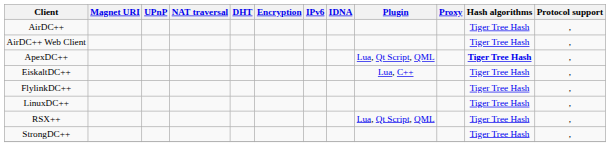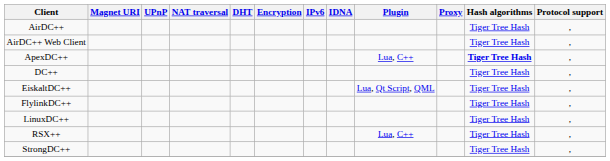 <table style="font-size: 85%; text-align: center;" class="wikitable sortable">
 <tr>
 <th>Client</th>
 <th><a href='#'>Magnet URI</a></th>
 <th><a href='#'>UPnP</a></th>
 <th><a href='#'>NAT traversal</a></th>
 <th><a href='#'>DHT</a></th>
 <th><a href='#'>Encryption</a></th>
 <th><a href='#'>IPv6</a></th>
 <th><a href='#'>IDNA</a></th>
 <th><a href='#'>Plugin</a></th>
 <th><a href='#'>Proxy</a></th>
 <th>Hash algorithms</th>
 <th>Protocol support</th>
 </tr>
 <tr>
 <td>AirDC++</td>
 <td></td>
 <td></td>
 <td></td>
 <td></td>
 <td></td>
 <td></td>
 <td></td>
 <td></td>
 <td></td>
 <td><a href='#'>Tiger Tree Hash</a></td>
 <td>, </td>
 </tr>
 <tr>
 <td>AirDC++ Web Client</td>
 <td></td>
 <td></td>
 <td></td>
 <td></td>
 <td></td>
 <td></td>
 <td></td>
 <td></td>
 <td></td>
 <td><a href='#'>Tiger Tree Hash</a></td>
 <td>, </td>
 </tr>
 <tr>
 <td>ApexDC++</td>
 <td></td>
 <td></td>
 <td></td>
 <td></td>
 <td></td>
 <td></td>
 <td></td>
-<td><a href='#'>Lua</a>, <a href='#'>Qt Script</a>, <a href='#'>QML</a></td>
+<td><a href='#'>Lua</a>, <a href='#'>C++</a></td>
 <td></td>
 <td><strong><a href='#'>Tiger Tree Hash</a></strong></td>
+<td>, </td>
+</tr>
+<tr>
+<td>DC++</td>
+<td></td>
+<td></td>
+<td></td>
+<td></td>
+<td></td>
+<td></td>
+<td></td>
+<td></td>
+<td></td>
+<td><a href='#'>Tiger Tree Hash</a></td>
 <td>, </td>
 </tr>
 <tr>
 <td>EiskaltDC++</td>
 <td></td>
 <td></td>
 <td></td>
 <td></td>
 <td></td>
 <td></td>
 <td></td>
-<td><a href='#'>Lua</a>, <a href='#'>C++</a></td>
+<td><a href='#'>Lua</a>, <a href='#'>Qt Script</a>, <a href='#'>QML</a></td>
 <td></td>
 <td><a href='#'>Tiger Tree Hash</a></td>
 <td>, </td>
 </tr>
 <tr>
 <td>FlylinkDC++</td>
 <td></td>
 <td></td>
 <td></td>
 <td></td>
 <td></td>
 <td></td>
 <td></td>
 <td></td>
 <td></td>
 <td><a href='#'>Tiger Tree Hash</a></td>
 <td>, </td>
 </tr>
 <tr>
 <td>LinuxDC++</td>
 <td></td>
 <td></td>
 <td></td>
 <td></td>
 <td></td>
 <td></td>
 <td></td>
 <td></td>
 <td></td>
 <td><a href='#'>Tiger Tree Hash</a></td>
 <td>, </td>
 </tr>
 <tr>
 <td>RSX++</td>
 <td></td>
 <td></td>
 <td></td>
 <td></td>
 <td></td>
 <td></td>
 <td></td>
-<td><a href='#'>Lua</a>, <a href='#'>Qt Script</a>, <a href='#'>QML</a></td>
+<td><a href='#'>Lua</a>, <a href='#'>C++</a></td>
 <td></td>
 <td><a href='#'>Tiger Tree Hash</a></td>
 <td>, </td>
 </tr>
 <tr>
 <td>StrongDC++</td>
 <td></td>
 <td></td>
 <td></td>
 <td></td>
 <td></td>
 <td></td>
 <td></td>
 <td></td>
 <td></td>
 <td><a href='#'>Tiger Tree Hash</a></td>
 <td>, </td>
 </tr>
 <tr>
 </tr>
 </table>
